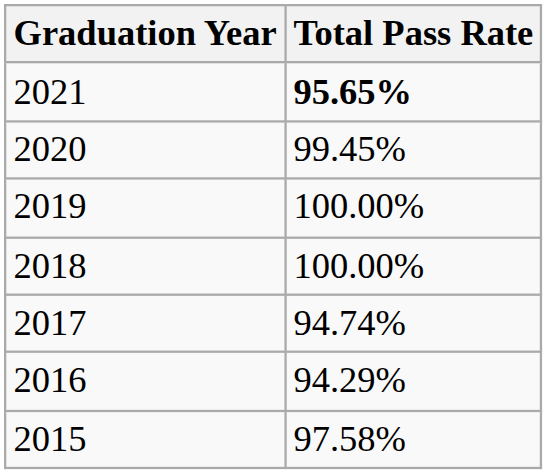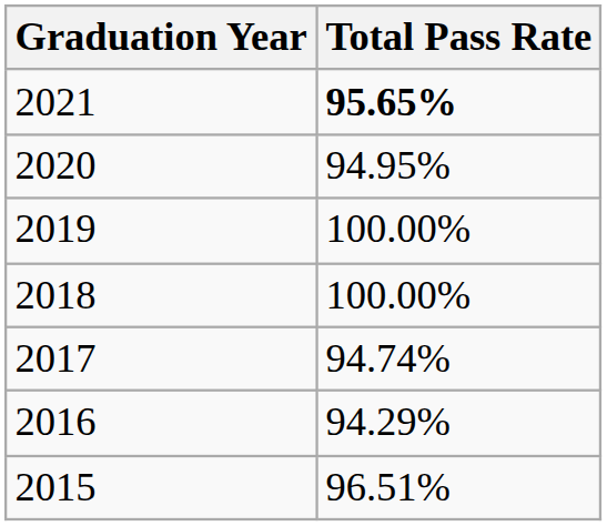 <table class="wikitable">
 <tr>
 <th>Graduation Year</th>
 <th>Total Pass Rate</th>
 </tr>
 <tr>
 <td>2021</td>
 <td><strong>95.65%</strong></td>
 </tr>
 <tr>
 <td>2020</td>
-<td>99.45%</td>
+<td>94.95%</td>
 </tr>
 <tr>
 <td>2019</td>
 <td>100.00%</td>
 </tr>
 <tr>
 <td>2018</td>
 <td>100.00%</td>
 </tr>
 <tr>
 <td>2017</td>
 <td>94.74%</td>
 </tr>
 <tr>
 <td>2016</td>
 <td>94.29%</td>
 </tr>
 <tr>
 <td>2015</td>
-<td>97.58%</td>
+<td>96.51%</td>
 </tr>
 </table>
